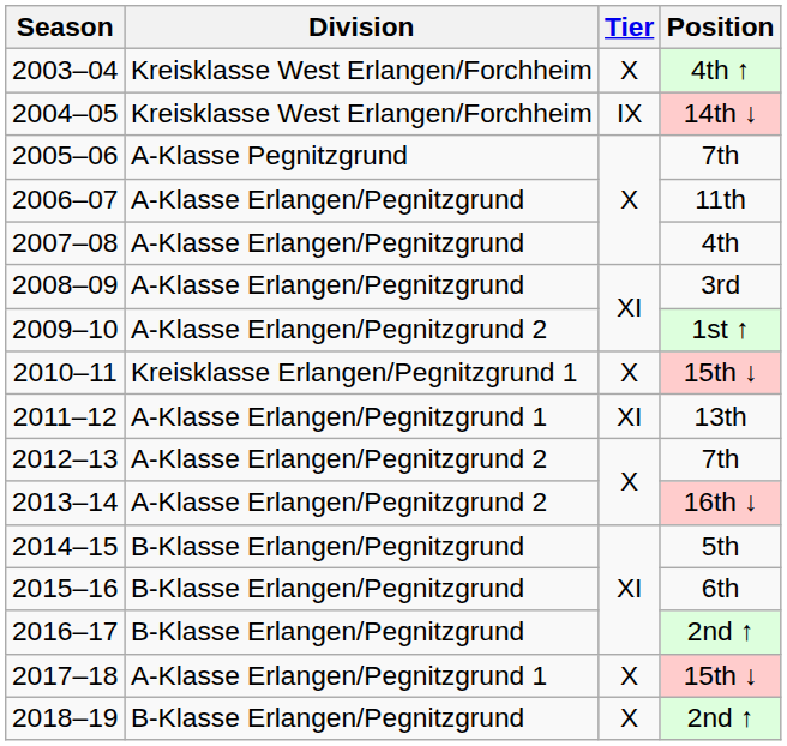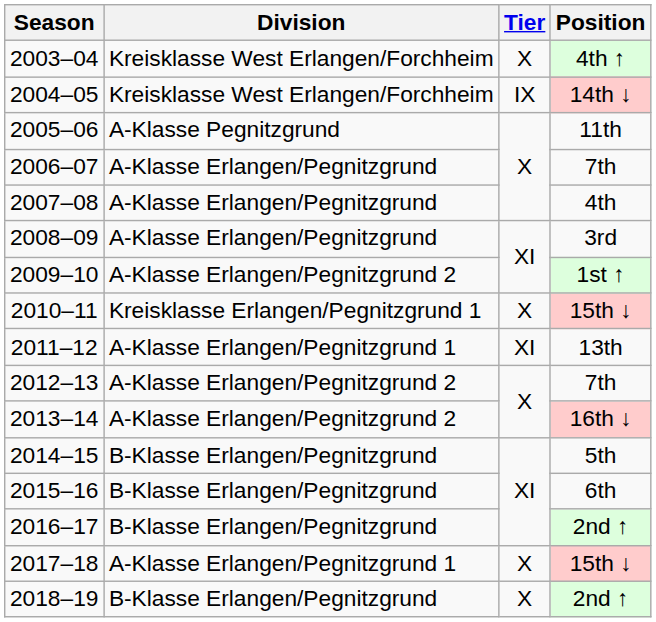 <table class="wikitable">
 <tr>
 <th>Season</th>
 <th>Division</th>
 <th><a href='#'>Tier</a></th>
 <th>Position</th>
 </tr>
 <tr align="center">
 <td>2003–04</td>
 <td align="left">Kreisklasse West Erlangen/Forchheim</td>
 <td>X</td>
 <td style="background:#ddffdd">4th ↑</td>
 </tr>
 <tr align="center">
 <td>2004–05</td>
 <td align="left">Kreisklasse West Erlangen/Forchheim</td>
 <td>IX</td>
 <td style="background:#ffcccc">14th ↓</td>
 </tr>
 <tr align="center">
 <td>2005–06</td>
 <td align="left">A-Klasse Pegnitzgrund</td>
 <td rowspan=3>X</td>
-<td>7th</td>
+<td>11th</td>
 </tr>
 <tr align="center">
 <td>2006–07</td>
 <td align="left">A-Klasse Erlangen/Pegnitzgrund</td>
-<td>11th</td>
+<td>7th</td>
 </tr>
 <tr align="center">
 <td>2007–08</td>
 <td align="left">A-Klasse Erlangen/Pegnitzgrund</td>
 <td>4th</td>
 </tr>
 <tr align="center">
 <td>2008–09</td>
 <td align="left">A-Klasse Erlangen/Pegnitzgrund</td>
 <td rowspan=2>XI</td>
 <td>3rd</td>
 </tr>
 <tr align="center">
 <td>2009–10</td>
 <td align="left">A-Klasse Erlangen/Pegnitzgrund 2</td>
 <td style="background:#ddffdd">1st ↑</td>
 </tr>
 <tr align="center">
 <td>2010–11</td>
 <td align="left">Kreisklasse Erlangen/Pegnitzgrund 1</td>
 <td>X</td>
 <td style="background:#ffcccc">15th ↓</td>
 </tr>
 <tr align="center">
 <td>2011–12</td>
 <td align="left">A-Klasse Erlangen/Pegnitzgrund 1</td>
 <td>XI</td>
 <td>13th</td>
 </tr>
 <tr align="center">
 <td>2012–13</td>
 <td align="left">A-Klasse Erlangen/Pegnitzgrund 2</td>
 <td rowspan=2>X</td>
 <td>7th</td>
 </tr>
 <tr align="center">
 <td>2013–14</td>
 <td align="left">A-Klasse Erlangen/Pegnitzgrund 2</td>
 <td style="background:#ffcccc">16th ↓</td>
 </tr>
 <tr align="center">
 <td>2014–15</td>
 <td align="left">B-Klasse Erlangen/Pegnitzgrund</td>
 <td rowspan=3>XI</td>
 <td>5th</td>
 </tr>
 <tr align="center">
 <td>2015–16</td>
 <td align="left">B-Klasse Erlangen/Pegnitzgrund</td>
 <td>6th</td>
 </tr>
 <tr align="center">
 <td>2016–17</td>
 <td align="left">B-Klasse Erlangen/Pegnitzgrund</td>
 <td style="background:#ddffdd">2nd ↑</td>
 </tr>
 <tr align="center">
 <td>2017–18</td>
 <td align="left">A-Klasse Erlangen/Pegnitzgrund 1</td>
 <td>X</td>
 <td style="background:#ffcccc">15th ↓</td>
 </tr>
 <tr align="center">
 <td>2018–19</td>
 <td align="left">B-Klasse Erlangen/Pegnitzgrund</td>
 <td>X</td>
 <td style="background:#ddffdd">2nd ↑</td>
 </tr>
 </table>
